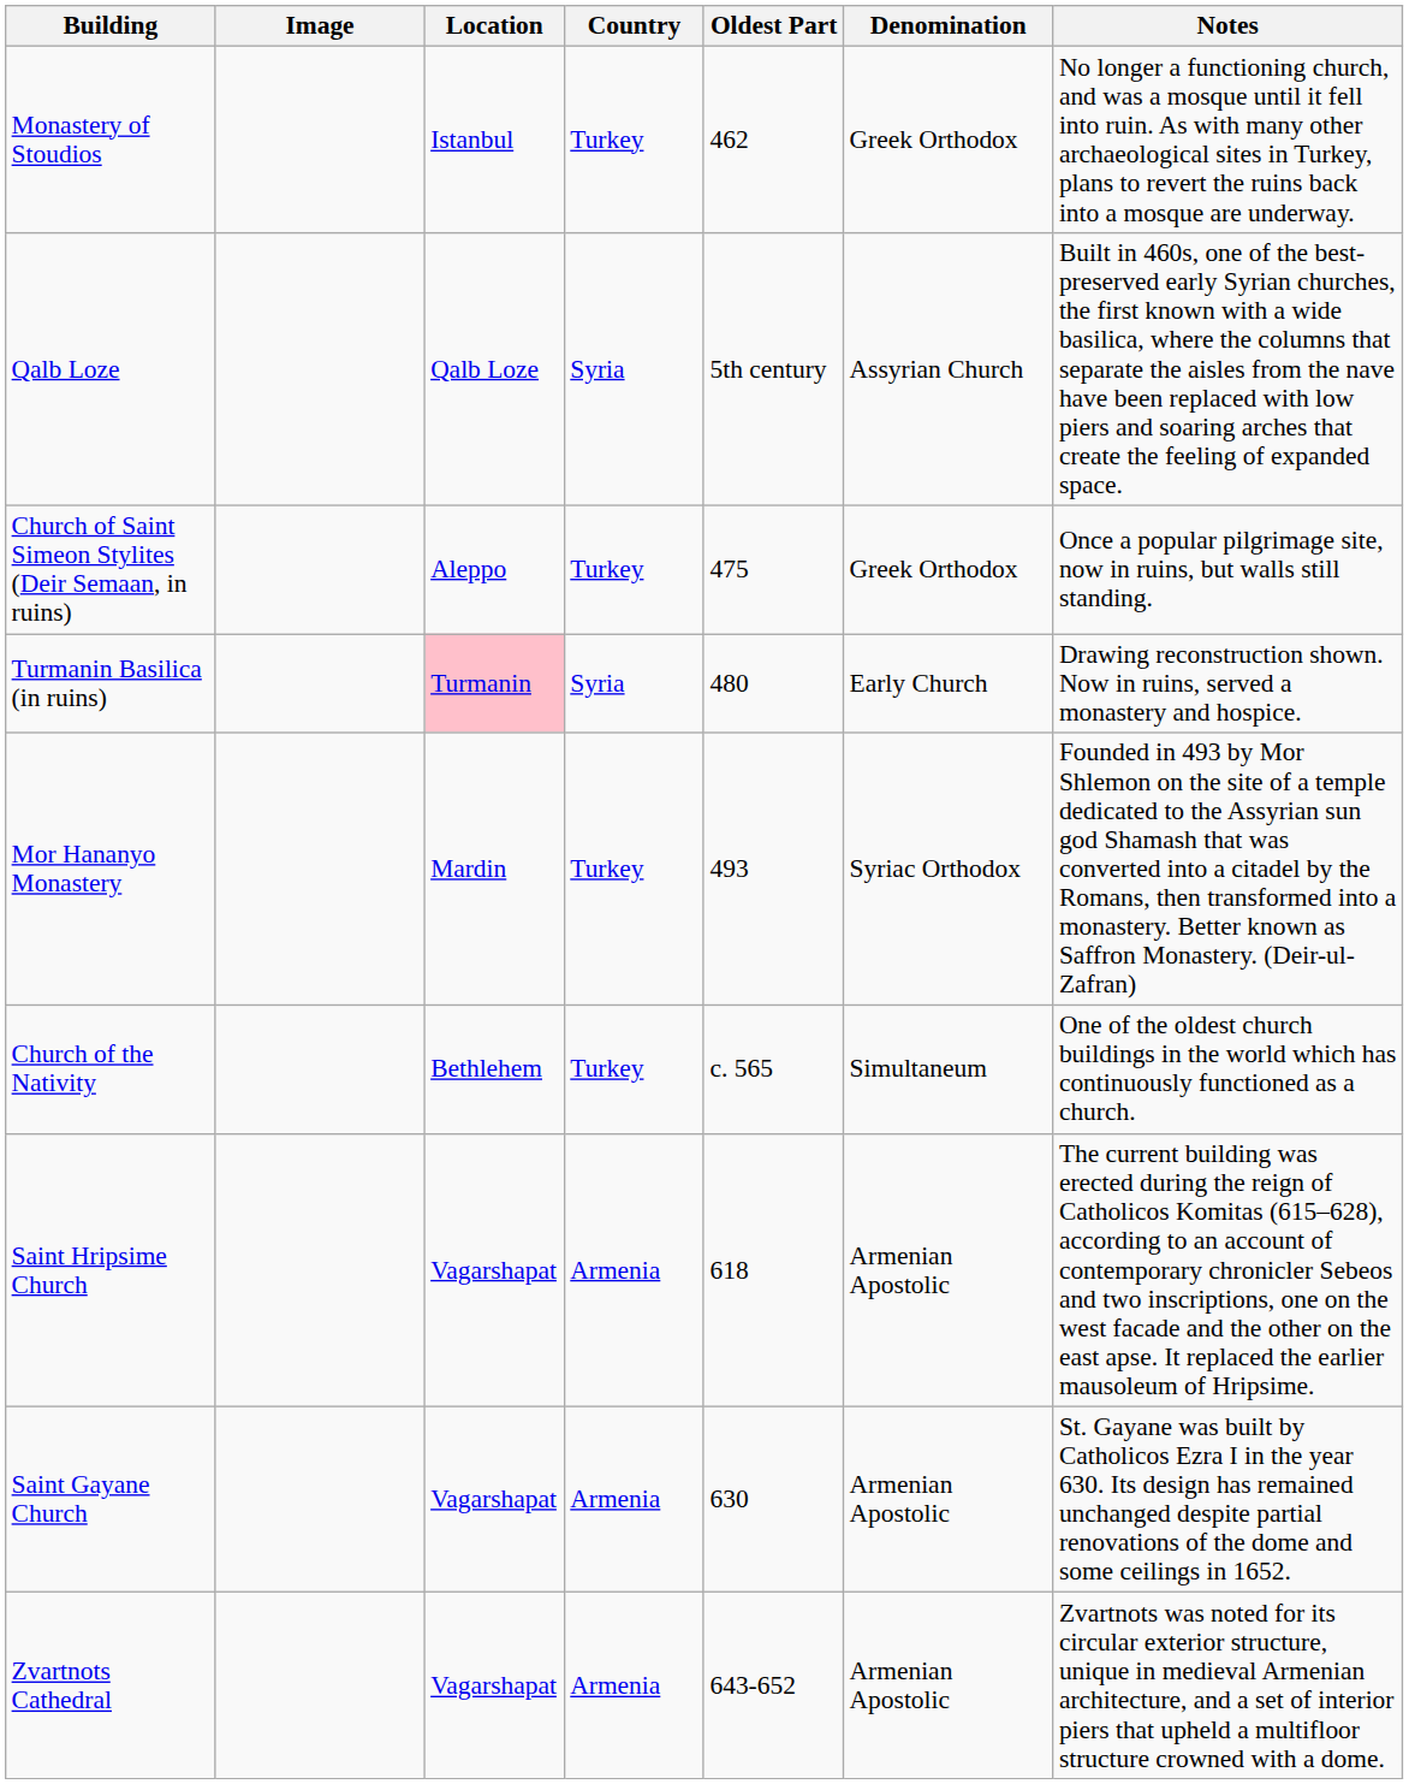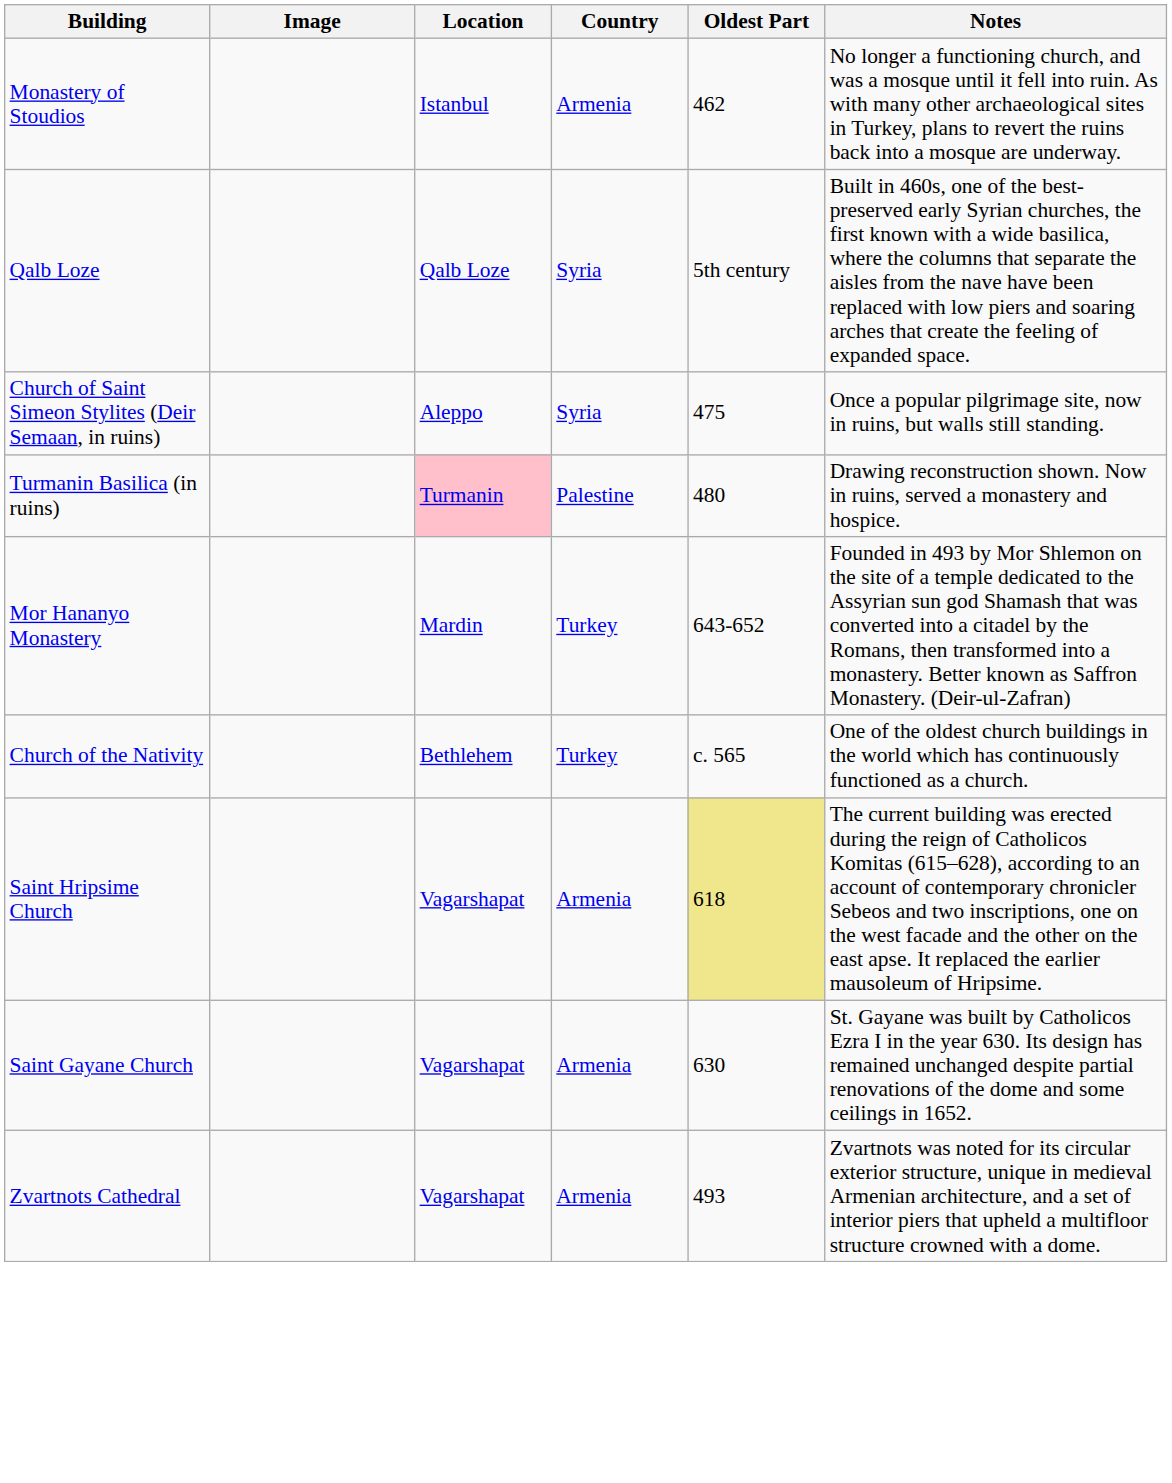 <table class="wikitable sortable collapsible">
 <tr>
 <th style="width:15%">Building</th>
 <th style="width:15%">Image</th>
 <th style="width:10%">Location</th>
 <th style="width:10%">Country</th>
 <th style="width:10%">Oldest Part</th>
-<th style="width:15%">Denomination</th>
 <th style="width:25%">Notes</th>
 </tr>
 <tr>
 <td><a href='#'>Monastery of Stoudios</a></td>
 <td></td>
 <td><a href='#'>Istanbul</a></td>
-<td><a href='#'>Turkey</a></td>
+<td><a href='#'>Armenia</a></td>
 <td>462</td>
-<td>Greek Orthodox</td>
 <td>No longer a functioning church, and was a mosque until it fell into ruin. As with many other archaeological sites in Turkey, plans to revert the ruins back into a mosque are underway.</td>
 </tr>
 <tr>
 <td><a href='#'>Qalb Loze</a></td>
 <td></td>
 <td><a href='#'>Qalb Loze</a></td>
 <td><a href='#'>Syria</a></td>
 <td>5th century</td>
-<td>Assyrian Church</td>
 <td>Built in 460s, one of the best-preserved early Syrian churches, the first known with a wide basilica, where the columns that separate the aisles from the nave have been replaced with low piers and soaring arches that create the feeling of expanded space.</td>
 </tr>
 <tr>
 <td><a href='#'>Church of Saint Simeon Stylites</a> (<a href='#'>Deir Semaan</a>, in ruins)</td>
 <td></td>
 <td><a href='#'>Aleppo</a></td>
-<td><a href='#'>Turkey</a></td>
+<td><a href='#'>Syria</a></td>
 <td>475</td>
-<td>Greek Orthodox</td>
 <td>Once a popular pilgrimage site, now in ruins, but walls still standing.</td>
 </tr>
 <tr>
 <td><a href='#'>Turmanin Basilica</a> (in ruins)</td>
 <td></td>
 <td style="background: pink;"><a href='#'>Turmanin</a></td>
-<td><a href='#'>Syria</a></td>
+<td><a href='#'>Palestine</a></td>
 <td>480</td>
-<td>Early Church</td>
 <td>Drawing reconstruction shown. Now in ruins, served a monastery and hospice.</td>
 </tr>
 <tr>
 <td><a href='#'>Mor Hananyo Monastery</a></td>
 <td></td>
 <td><a href='#'>Mardin</a></td>
 <td><a href='#'>Turkey</a></td>
-<td>493</td>
-<td>Syriac Orthodox</td>
+<td>643-652</td>
 <td>Founded in 493 by Mor Shlemon on the site of a temple dedicated to the Assyrian sun god Shamash that was converted into a citadel by the Romans, then transformed into a monastery. Better known as Saffron Monastery. (Deir-ul-Zafran)</td>
 </tr>
 <tr>
 <td><a href='#'>Church of the Nativity</a></td>
 <td></td>
 <td><a href='#'>Bethlehem</a></td>
 <td><a href='#'>Turkey</a></td>
 <td>c. 565</td>
-<td>Simultaneum</td>
 <td>One of the oldest church buildings in the world which has continuously functioned as a church.</td>
 </tr>
 <tr>
 <td><a href='#'>Saint Hripsime Church</a></td>
 <td></td>
 <td><a href='#'>Vagarshapat</a></td>
 <td><a href='#'>Armenia</a></td>
-<td>618</td>
-<td>Armenian Apostolic</td>
+<td style="background: khaki;">618</td>
 <td>The current building was erected during the reign of Catholicos Komitas (615–628), according to an account of contemporary chronicler Sebeos and two inscriptions, one on the west facade and the other on the east apse. It replaced the earlier mausoleum of Hripsime.</td>
 </tr>
 <tr>
 <td><a href='#'>Saint Gayane Church</a></td>
 <td></td>
 <td><a href='#'>Vagarshapat</a></td>
 <td><a href='#'>Armenia</a></td>
 <td>630</td>
-<td>Armenian Apostolic</td>
 <td>St. Gayane was built by Catholicos Ezra I in the year 630. Its design has remained unchanged despite partial renovations of the dome and some ceilings in 1652.</td>
 </tr>
 <tr>
 <td><a href='#'>Zvartnots Cathedral</a></td>
 <td></td>
 <td><a href='#'>Vagarshapat</a></td>
 <td><a href='#'>Armenia</a></td>
-<td>643-652</td>
-<td>Armenian Apostolic</td>
+<td>493</td>
 <td>Zvartnots was noted for its circular exterior structure, unique in medieval Armenian architecture, and a set of interior piers that upheld a multifloor structure crowned with a dome.</td>
 </tr>
 </table>
